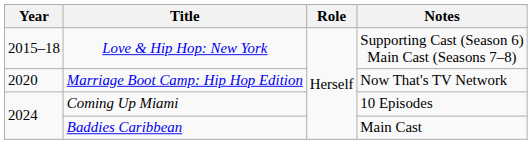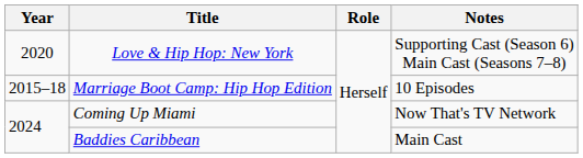 <table class="wikitable sortable">
 <tr>
 <th>Year</th>
 <th>Title</th>
 <th>Role</th>
 <th>Notes</th>
 </tr>
 <tr style="text-align:center;">
-<td>2015–18</td>
+<td>2020</td>
 <td><em><a href='#'>Love & Hip Hop: New York</a></em></td>
 <td rowspan="4">Herself</td>
 <td>Supporting Cast (Season 6) <br> Main Cast (Seasons 7–8)</td>
 </tr>
 <tr>
-<td>2020</td>
+<td>2015–18</td>
 <td><em><a href='#'>Marriage Boot Camp: Hip Hop Edition</a></em></td>
-<td>Now That's TV Network</td>
+<td>10 Episodes</td>
 </tr>
 <tr>
 <td rowspan="2">2024</td>
 <td><em>Coming Up Miami</em></td>
-<td>10 Episodes</td>
+<td>Now That's TV Network</td>
 </tr>
 <tr>
 <td><em><a href='#'>Baddies Caribbean</a></em></td>
 <td>Main Cast</td>
 </tr>
 </table>
